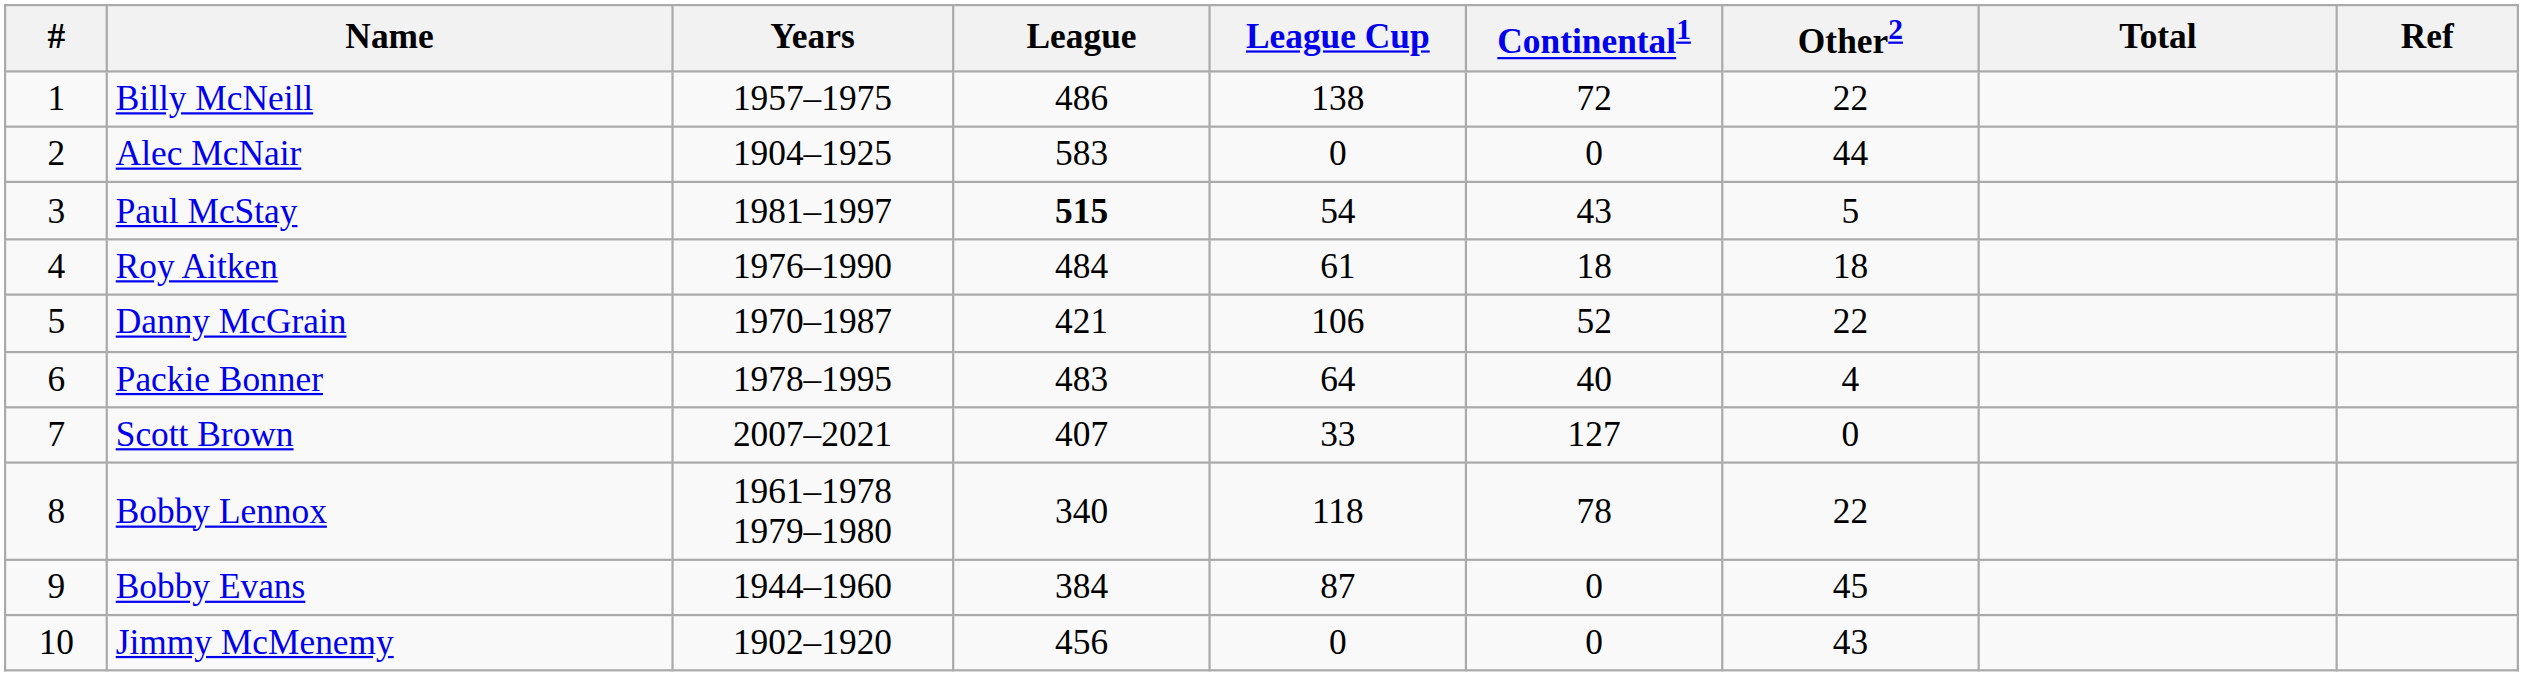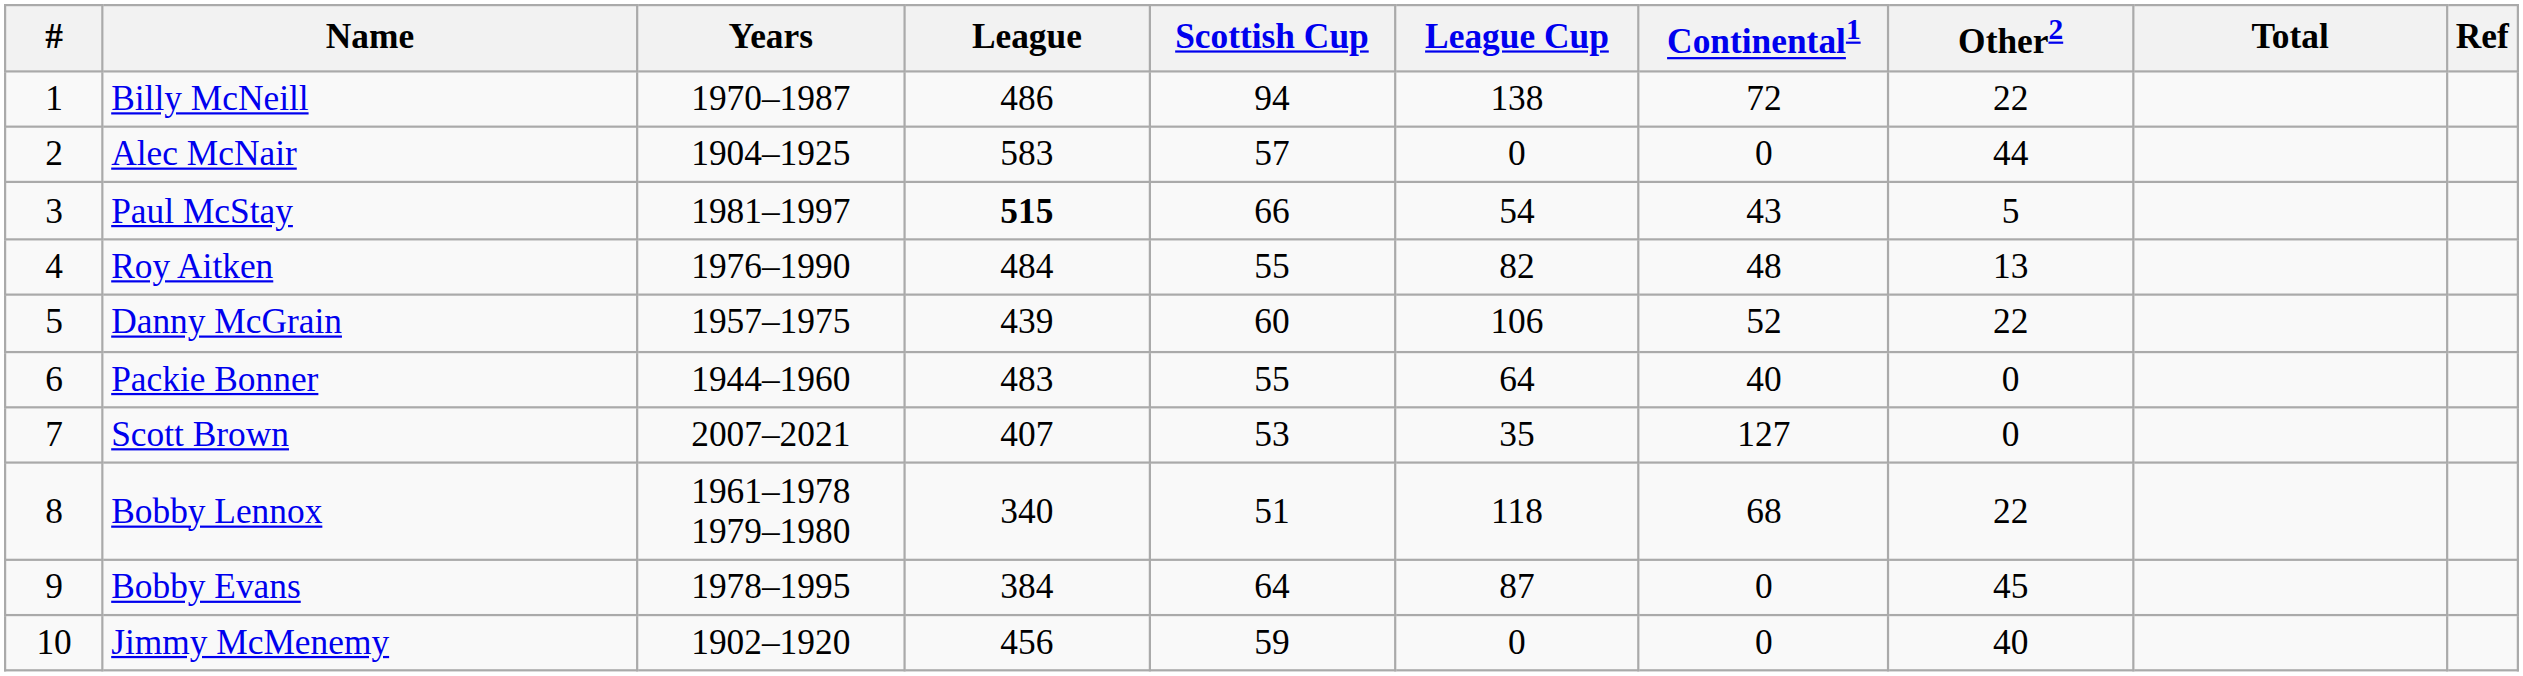 <table class="wikitable sortable" style="text-align:center" width=90%>
 <tr>
 <th width=4%>#</th>
 <th width=22%>Name</th>
 <th width=11%>Years</th>
 <th width=10%>League</th>
+<th width=10%><a href='#'>Scottish Cup</a></th>
 <th width=10%><a href='#'>League Cup</a></th>
 <th width=10%><a href='#'>Continental</a><sup><a href='#'>1</a></sup></th>
 <th width=10%>Other<sup><a href='#'>2</a></sup></th>
 <th width=14%>Total</th>
 <th width=7% class="unsortable">Ref</th>
 </tr>
 <tr>
 <td>1</td>
 <td align="left" data-sort-value="McNeill, Billy"> <a href='#'>Billy McNeill</a></td>
-<td>1957–1975</td>
+<td>1970–1987</td>
 <td>486</td>
+<td>94</td>
 <td>138</td>
 <td>72</td>
 <td>22</td>
 <td></td>
 <td></td>
 </tr>
 <tr>
 <td>2</td>
 <td align="left" data-sort-value="McNair, Alec"> <a href='#'>Alec McNair</a></td>
 <td>1904–1925</td>
 <td>583</td>
+<td>57</td>
 <td>0</td>
 <td>0</td>
 <td>44</td>
 <td></td>
 <td></td>
 </tr>
 <tr>
 <td>3</td>
 <td align="left" data-sort-value="McStay, Paul"> <a href='#'>Paul McStay</a></td>
 <td>1981–1997</td>
 <td><strong>515</strong></td>
+<td>66</td>
 <td>54</td>
 <td>43</td>
 <td>5</td>
 <td></td>
 <td></td>
 </tr>
 <tr>
 <td>4</td>
 <td align="left" data-sort-value="Aitken, Roy"> <a href='#'>Roy Aitken</a></td>
 <td>1976–1990</td>
 <td>484</td>
-<td>61</td>
-<td>18</td>
-<td>18</td>
+<td>55</td>
+<td>82</td>
+<td>48</td>
+<td>13</td>
 <td></td>
 <td></td>
 </tr>
 <tr>
 <td>5</td>
 <td align="left" data-sort-value="McGrain, Danny"> <a href='#'>Danny McGrain</a></td>
-<td>1970–1987</td>
-<td>421</td>
+<td>1957–1975</td>
+<td>439</td>
+<td>60</td>
 <td>106</td>
 <td>52</td>
 <td>22</td>
 <td></td>
 <td></td>
 </tr>
 <tr>
 <td>6</td>
 <td align="left" data-sort-value="Bonner, Packie"> <a href='#'>Packie Bonner</a></td>
-<td>1978–1995</td>
+<td>1944–1960</td>
 <td>483</td>
+<td>55</td>
 <td>64</td>
 <td>40</td>
-<td>4</td>
+<td>0</td>
 <td></td>
 <td></td>
 </tr>
 <tr>
 <td>7</td>
 <td align="left" data-sort-value="Brown, Scott"> <a href='#'>Scott Brown</a></td>
 <td>2007–2021</td>
 <td>407</td>
-<td>33</td>
+<td>53</td>
+<td>35</td>
 <td>127</td>
 <td>0</td>
 <td></td>
 <td></td>
 </tr>
 <tr>
 <td>8</td>
 <td align="left" data-sort-value="Lennox, Bobby"> <a href='#'>Bobby Lennox</a></td>
 <td>1961–1978<br>1979–1980</td>
 <td>340</td>
+<td>51</td>
 <td>118</td>
-<td>78</td>
+<td>68</td>
 <td>22</td>
 <td></td>
 <td></td>
 </tr>
 <tr>
 <td>9</td>
 <td align="left" data-sort-value="Evans, Bobby"> <a href='#'>Bobby Evans</a></td>
-<td>1944–1960</td>
+<td>1978–1995</td>
 <td>384</td>
+<td>64</td>
 <td>87</td>
 <td>0</td>
 <td>45</td>
 <td></td>
 <td></td>
 </tr>
 <tr>
 <td>10</td>
 <td align="left" data-sort-value="McMenemy, Jimmy"> <a href='#'>Jimmy McMenemy</a></td>
 <td>1902–1920</td>
 <td>456</td>
+<td>59</td>
 <td>0</td>
 <td>0</td>
-<td>43</td>
+<td>40</td>
 <td></td>
 <td></td>
 </tr>
 </table>
